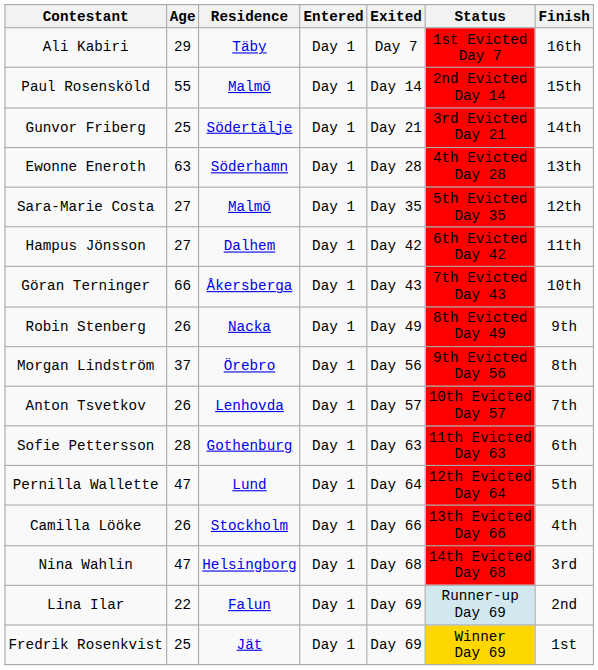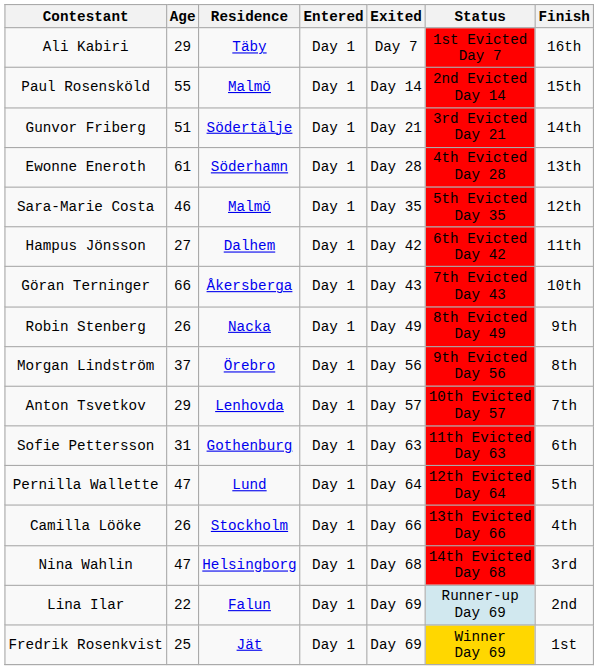 <table class="wikitable sortable" style="margin:auto; text-align:center">
 <tr>
 <th>Contestant</th>
 <th>Age</th>
 <th>Residence</th>
 <th>Entered</th>
 <th>Exited</th>
 <th>Status</th>
 <th>Finish</th>
 </tr>
 <tr>
 <td>Ali Kabiri</td>
 <td>29</td>
 <td><a href='#'>Täby</a></td>
 <td>Day 1</td>
 <td>Day 7</td>
 <td style="background:#ff0000;">1st Evicted<br>Day 7</td>
 <td>16th</td>
 </tr>
 <tr>
 <td>Paul Rosensköld</td>
 <td>55</td>
 <td><a href='#'>Malmö</a></td>
 <td>Day 1</td>
 <td>Day 14</td>
 <td style="background:#ff0000;">2nd Evicted<br>Day 14</td>
 <td>15th</td>
 </tr>
 <tr>
 <td>Gunvor Friberg</td>
-<td>25</td>
+<td>51</td>
 <td><a href='#'>Södertälje</a></td>
 <td>Day 1</td>
 <td>Day 21</td>
 <td style="background:#ff0000;">3rd Evicted<br>Day 21</td>
 <td>14th</td>
 </tr>
 <tr>
 <td>Ewonne Eneroth</td>
-<td>63</td>
+<td>61</td>
 <td><a href='#'>Söderhamn</a></td>
 <td>Day 1</td>
 <td>Day 28</td>
 <td style="background:#ff0000;">4th Evicted<br>Day 28</td>
 <td>13th</td>
 </tr>
 <tr>
 <td>Sara-Marie Costa</td>
-<td>27</td>
+<td>46</td>
 <td><a href='#'>Malmö</a></td>
 <td>Day 1</td>
 <td>Day 35</td>
 <td style="background:#ff0000;">5th Evicted<br>Day 35</td>
 <td>12th</td>
 </tr>
 <tr>
 <td>Hampus Jönsson</td>
 <td>27</td>
 <td><a href='#'>Dalhem</a></td>
 <td>Day 1</td>
 <td>Day 42</td>
 <td style="background:#ff0000;">6th Evicted<br>Day 42</td>
 <td>11th</td>
 </tr>
 <tr>
 <td>Göran Terninger</td>
 <td>66</td>
 <td><a href='#'>Åkersberga</a></td>
 <td>Day 1</td>
 <td>Day 43</td>
 <td style="background:#ff0000;">7th Evicted<br>Day 43</td>
 <td>10th</td>
 </tr>
 <tr>
 <td>Robin Stenberg</td>
 <td>26</td>
 <td><a href='#'>Nacka</a></td>
 <td>Day 1</td>
 <td>Day 49</td>
 <td style="background:#ff0000;">8th Evicted<br>Day 49</td>
 <td>9th</td>
 </tr>
 <tr>
 <td>Morgan Lindström</td>
 <td>37</td>
 <td><a href='#'>Örebro</a></td>
 <td>Day 1</td>
 <td>Day 56</td>
 <td style="background:#ff0000;">9th Evicted<br>Day 56</td>
 <td>8th</td>
 </tr>
 <tr>
 <td>Anton Tsvetkov</td>
-<td>26</td>
+<td>29</td>
 <td><a href='#'>Lenhovda</a></td>
 <td>Day 1</td>
 <td>Day 57</td>
 <td style="background:#ff0000;">10th Evicted<br>Day 57</td>
 <td>7th</td>
 </tr>
 <tr>
 <td>Sofie Pettersson</td>
-<td>28</td>
+<td>31</td>
 <td><a href='#'>Gothenburg</a></td>
 <td>Day 1</td>
 <td>Day 63</td>
 <td style="background:#ff0000;">11th Evicted<br>Day 63</td>
 <td>6th</td>
 </tr>
 <tr>
 <td>Pernilla Wallette</td>
 <td>47</td>
 <td><a href='#'>Lund</a></td>
 <td>Day 1</td>
 <td>Day 64</td>
 <td style="background:#ff0000;">12th Evicted<br>Day 64</td>
 <td>5th</td>
 </tr>
 <tr>
 <td>Camilla Lööke</td>
 <td>26</td>
 <td><a href='#'>Stockholm</a></td>
 <td>Day 1</td>
 <td>Day 66</td>
 <td style="background:#ff0000;">13th Evicted<br>Day 66</td>
 <td>4th</td>
 </tr>
 <tr>
 <td>Nina Wahlin</td>
 <td>47</td>
 <td><a href='#'>Helsingborg</a></td>
 <td>Day 1</td>
 <td>Day 68</td>
 <td style="background:#ff0000;">14th Evicted<br>Day 68</td>
 <td>3rd</td>
 </tr>
 <tr>
 <td>Lina Ilar</td>
 <td>22</td>
 <td><a href='#'>Falun</a></td>
 <td>Day 1</td>
 <td>Day 69</td>
 <td style="background:#D1E8EF;">Runner-up<br>Day 69</td>
 <td>2nd</td>
 </tr>
 <tr>
 <td>Fredrik Rosenkvist</td>
 <td>25</td>
 <td><a href='#'>Jät</a></td>
 <td>Day 1</td>
 <td>Day 69</td>
 <td style="background:gold;">Winner<br>Day 69</td>
 <td>1st</td>
 </tr>
 <tr>
 </tr>
 </table>
